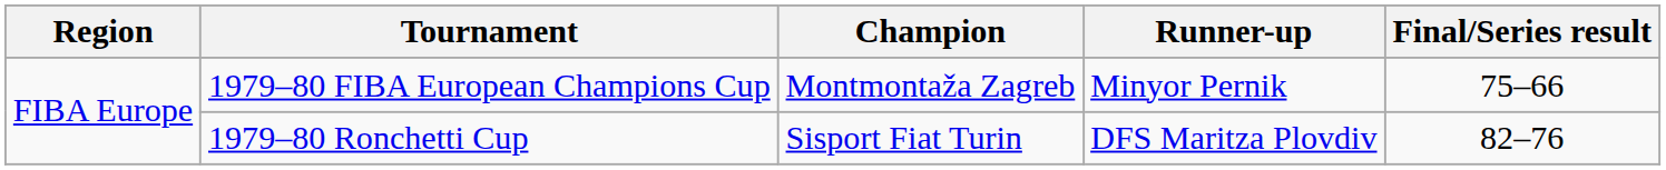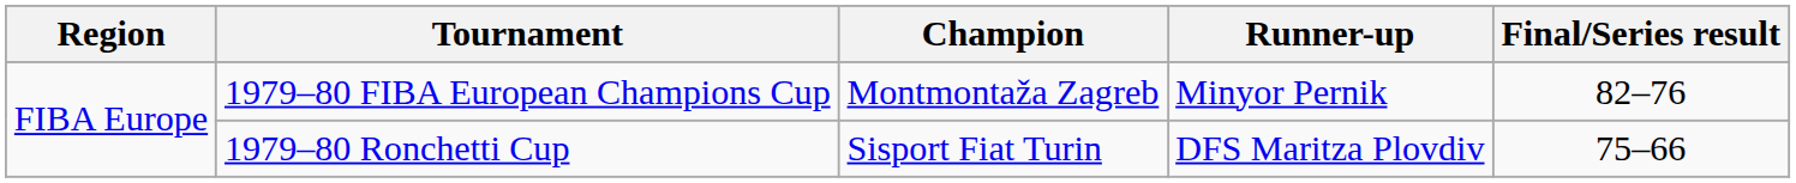 <table class="wikitable">
 <tr>
 <th>Region</th>
 <th>Tournament</th>
 <th>Champion</th>
 <th>Runner-up</th>
 <th>Final/Series result</th>
 </tr>
 <tr>
 <td rowspan=2><a href='#'>FIBA Europe</a></td>
 <td><a href='#'>1979–80 FIBA European Champions Cup</a></td>
 <td> <a href='#'>Montmontaža Zagreb</a></td>
 <td> <a href='#'>Minyor Pernik</a></td>
-<td align=center>75–66</td>
+<td align=center>82–76</td>
 </tr>
 <tr>
 <td><a href='#'>1979–80 Ronchetti Cup</a></td>
 <td> <a href='#'>Sisport Fiat Turin</a></td>
 <td> <a href='#'>DFS Maritza Plovdiv</a></td>
-<td align=center>82–76</td>
+<td align=center>75–66</td>
 </tr>
 </table>
